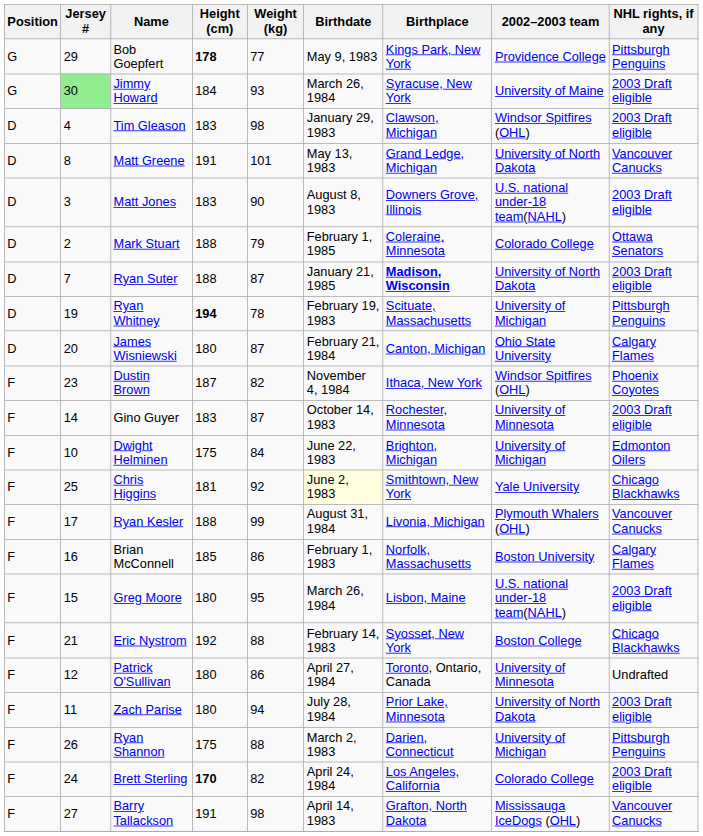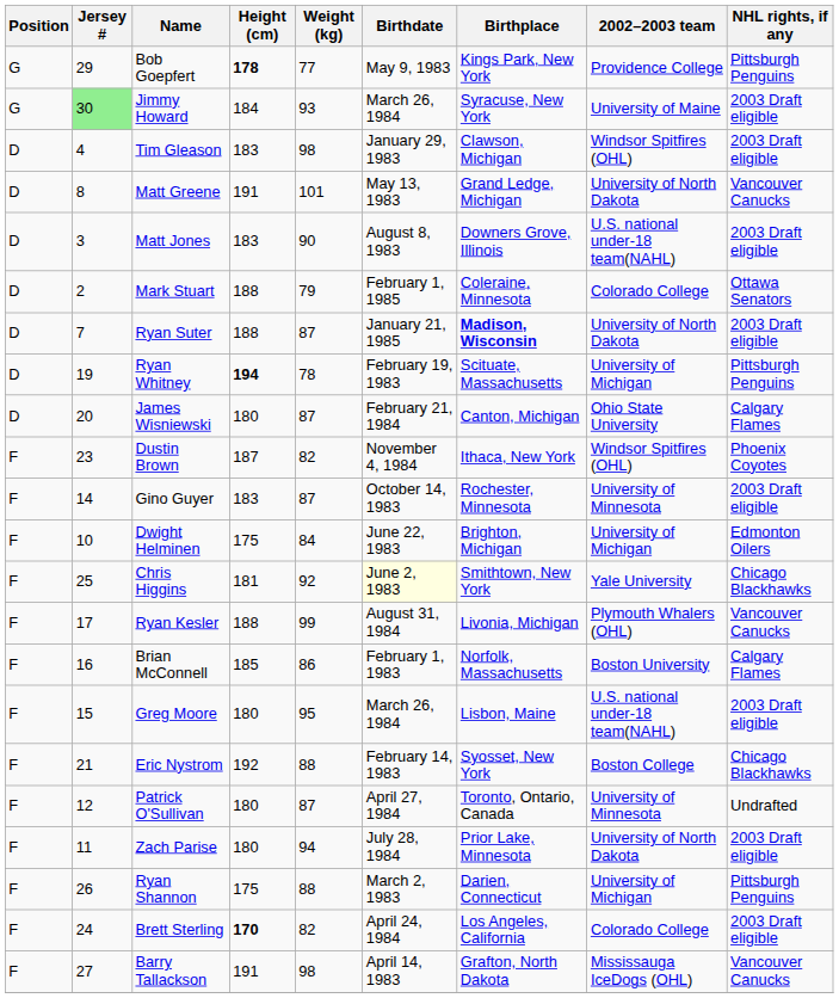 <table class="wikitable sortable">
 <tr>
 <th>Position</th>
 <th>Jersey #</th>
 <th>Name</th>
 <th>Height (cm)</th>
 <th>Weight (kg)</th>
 <th>Birthdate</th>
 <th>Birthplace</th>
 <th>2002–2003 team</th>
 <th>NHL rights, if any</th>
 </tr>
 <tr>
 <td>G</td>
 <td>29</td>
 <td>Bob Goepfert</td>
 <td><strong>178</strong></td>
 <td>77</td>
 <td>May 9, 1983</td>
 <td><a href='#'>Kings Park, New York</a></td>
 <td><a href='#'>Providence College</a></td>
 <td><a href='#'>Pittsburgh Penguins</a></td>
 </tr>
 <tr>
 <td>G</td>
 <td style="background: lightgreen;">30</td>
 <td><a href='#'>Jimmy Howard</a></td>
 <td>184</td>
 <td>93</td>
 <td>March 26, 1984</td>
 <td><a href='#'>Syracuse, New York</a></td>
 <td><a href='#'>University of Maine</a></td>
 <td><a href='#'>2003 Draft eligible</a></td>
 </tr>
 <tr>
 <td>D</td>
 <td>4</td>
 <td><a href='#'>Tim Gleason</a></td>
 <td>183</td>
 <td>98</td>
 <td>January 29, 1983</td>
 <td><a href='#'>Clawson, Michigan</a></td>
 <td><a href='#'>Windsor Spitfires</a> (<a href='#'>OHL</a>)</td>
 <td><a href='#'>2003 Draft eligible</a></td>
 </tr>
 <tr>
 <td>D</td>
 <td>8</td>
 <td><a href='#'>Matt Greene</a></td>
 <td>191</td>
 <td>101</td>
 <td>May 13, 1983</td>
 <td><a href='#'>Grand Ledge, Michigan</a></td>
 <td><a href='#'>University of North Dakota</a></td>
 <td><a href='#'>Vancouver Canucks</a></td>
 </tr>
 <tr>
 <td>D</td>
 <td>3</td>
 <td><a href='#'>Matt Jones</a></td>
 <td>183</td>
 <td>90</td>
 <td>August 8, 1983</td>
 <td><a href='#'>Downers Grove, Illinois</a></td>
 <td><a href='#'>U.S. national under-18 team</a>(<a href='#'>NAHL</a>)</td>
 <td><a href='#'>2003 Draft eligible</a></td>
 </tr>
 <tr>
 <td>D</td>
 <td>2</td>
 <td><a href='#'>Mark Stuart</a></td>
 <td>188</td>
 <td>79</td>
 <td>February 1, 1985</td>
 <td><a href='#'>Coleraine, Minnesota</a></td>
 <td><a href='#'>Colorado College</a></td>
 <td><a href='#'>Ottawa Senators</a></td>
 </tr>
 <tr>
 <td>D</td>
 <td>7</td>
 <td><a href='#'>Ryan Suter</a></td>
 <td>188</td>
 <td>87</td>
 <td>January 21, 1985</td>
 <td><strong><a href='#'>Madison, Wisconsin</a></strong></td>
 <td><a href='#'>University of North Dakota</a></td>
 <td><a href='#'>2003 Draft eligible</a></td>
 </tr>
 <tr>
 <td>D</td>
 <td>19</td>
 <td><a href='#'>Ryan Whitney</a></td>
 <td><strong>194</strong></td>
 <td>78</td>
 <td>February 19, 1983</td>
 <td><a href='#'>Scituate, Massachusetts</a></td>
 <td><a href='#'>University of Michigan</a></td>
 <td><a href='#'>Pittsburgh Penguins</a></td>
 </tr>
 <tr>
 <td>D</td>
 <td>20</td>
 <td><a href='#'>James Wisniewski</a></td>
 <td>180</td>
 <td>87</td>
 <td>February 21, 1984</td>
 <td><a href='#'>Canton, Michigan</a></td>
 <td><a href='#'>Ohio State University</a></td>
 <td><a href='#'>Calgary Flames</a></td>
 </tr>
 <tr>
 <td>F</td>
 <td>23</td>
 <td><a href='#'>Dustin Brown</a></td>
 <td>187</td>
 <td>82</td>
 <td>November 4, 1984</td>
 <td><a href='#'>Ithaca, New York</a></td>
 <td><a href='#'>Windsor Spitfires</a> (<a href='#'>OHL</a>)</td>
 <td><a href='#'>Phoenix Coyotes</a></td>
 </tr>
 <tr>
 <td>F</td>
 <td>14</td>
 <td>Gino Guyer</td>
 <td>183</td>
 <td>87</td>
 <td>October 14, 1983</td>
 <td><a href='#'>Rochester, Minnesota</a></td>
 <td><a href='#'>University of Minnesota</a></td>
 <td><a href='#'>2003 Draft eligible</a></td>
 </tr>
 <tr>
 <td>F</td>
 <td>10</td>
 <td><a href='#'>Dwight Helminen</a></td>
 <td>175</td>
 <td>84</td>
 <td>June 22, 1983</td>
 <td><a href='#'>Brighton, Michigan</a></td>
 <td><a href='#'>University of Michigan</a></td>
 <td><a href='#'>Edmonton Oilers</a></td>
 </tr>
 <tr>
 <td>F</td>
 <td>25</td>
 <td><a href='#'>Chris Higgins</a></td>
 <td>181</td>
 <td>92</td>
 <td style="background: lightyellow;">June 2, 1983</td>
 <td><a href='#'>Smithtown, New York</a></td>
 <td><a href='#'>Yale University</a></td>
 <td><a href='#'>Chicago Blackhawks</a></td>
 </tr>
 <tr>
 <td>F</td>
 <td>17</td>
 <td><a href='#'>Ryan Kesler</a></td>
 <td>188</td>
 <td>99</td>
 <td>August 31, 1984</td>
 <td><a href='#'>Livonia, Michigan</a></td>
 <td><a href='#'>Plymouth Whalers</a> (<a href='#'>OHL</a>)</td>
 <td><a href='#'>Vancouver Canucks</a></td>
 </tr>
 <tr>
 <td>F</td>
 <td>16</td>
 <td>Brian McConnell</td>
 <td>185</td>
 <td>86</td>
 <td>February 1, 1983</td>
 <td><a href='#'>Norfolk, Massachusetts</a></td>
 <td><a href='#'>Boston University</a></td>
 <td><a href='#'>Calgary Flames</a></td>
 </tr>
 <tr>
 <td>F</td>
 <td>15</td>
 <td><a href='#'>Greg Moore</a></td>
 <td>180</td>
 <td>95</td>
 <td>March 26, 1984</td>
 <td><a href='#'>Lisbon, Maine</a></td>
 <td><a href='#'>U.S. national under-18 team</a>(<a href='#'>NAHL</a>)</td>
 <td><a href='#'>2003 Draft eligible</a></td>
 </tr>
 <tr>
 <td>F</td>
 <td>21</td>
 <td><a href='#'>Eric Nystrom</a></td>
 <td>192</td>
 <td>88</td>
 <td>February 14, 1983</td>
 <td><a href='#'>Syosset, New York</a></td>
 <td><a href='#'>Boston College</a></td>
 <td><a href='#'>Chicago Blackhawks</a></td>
 </tr>
 <tr>
 <td>F</td>
 <td>12</td>
 <td><a href='#'>Patrick O'Sullivan</a></td>
 <td>180</td>
-<td>86</td>
+<td>87</td>
 <td>April 27, 1984</td>
 <td><a href='#'>Toronto</a>, Ontario, Canada</td>
 <td><a href='#'>University of Minnesota</a></td>
 <td>Undrafted</td>
 </tr>
 <tr>
 <td>F</td>
 <td>11</td>
 <td><a href='#'>Zach Parise</a></td>
 <td>180</td>
 <td>94</td>
 <td>July 28, 1984</td>
 <td><a href='#'>Prior Lake, Minnesota</a></td>
 <td><a href='#'>University of North Dakota</a></td>
 <td><a href='#'>2003 Draft eligible</a></td>
 </tr>
 <tr>
 <td>F</td>
 <td>26</td>
 <td><a href='#'>Ryan Shannon</a></td>
 <td>175</td>
 <td>88</td>
 <td>March 2, 1983</td>
 <td><a href='#'>Darien, Connecticut</a></td>
 <td><a href='#'>University of Michigan</a></td>
 <td><a href='#'>Pittsburgh Penguins</a></td>
 </tr>
 <tr>
 <td>F</td>
 <td>24</td>
 <td><a href='#'>Brett Sterling</a></td>
 <td><strong>170</strong></td>
 <td>82</td>
 <td>April 24, 1984</td>
 <td><a href='#'>Los Angeles, California</a></td>
 <td><a href='#'>Colorado College</a></td>
 <td><a href='#'>2003 Draft eligible</a></td>
 </tr>
 <tr>
 <td>F</td>
 <td>27</td>
 <td><a href='#'>Barry Tallackson</a></td>
 <td>191</td>
 <td>98</td>
 <td>April 14, 1983</td>
 <td><a href='#'>Grafton, North Dakota</a></td>
 <td><a href='#'>Mississauga IceDogs</a> (<a href='#'>OHL</a>)</td>
 <td><a href='#'>Vancouver Canucks</a></td>
 </tr>
 <tr>
 </tr>
 </table>
